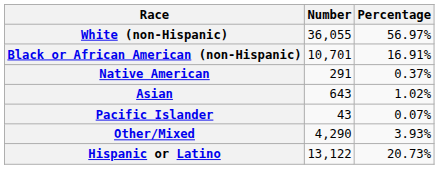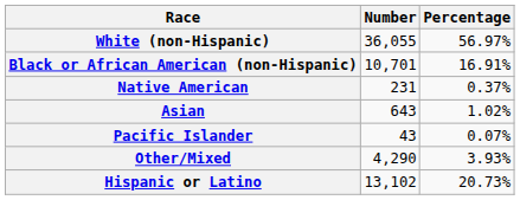 <table class="wikitable" style="text-align:right">
 <tr>
 <th scope="col">Race</th>
 <th scope="col">Number</th>
 <th scope="col">Percentage</th>
 </tr>
 <tr>
 <th scope="row"><a href='#'>White</a> (non-Hispanic)</th>
 <td>36,055</td>
 <td>56.97%</td>
 </tr>
 <tr>
 <th scope="row"><a href='#'>Black or African American</a> (non-Hispanic)</th>
 <td>10,701</td>
 <td>16.91%</td>
 </tr>
 <tr>
 <th scope="row"><a href='#'>Native American</a></th>
-<td>291</td>
+<td>231</td>
 <td>0.37%</td>
 </tr>
 <tr>
 <th scope="row"><a href='#'>Asian</a></th>
 <td>643</td>
 <td>1.02%</td>
 </tr>
 <tr>
 <th scope="row"><a href='#'>Pacific Islander</a></th>
 <td>43</td>
 <td>0.07%</td>
 </tr>
 <tr>
 <th scope="row"><a href='#'>Other/Mixed</a></th>
 <td>4,290</td>
 <td>3.93%</td>
 </tr>
 <tr>
 <th scope="row"><a href='#'>Hispanic</a> or <a href='#'>Latino</a></th>
-<td>13,122</td>
+<td>13,102</td>
 <td>20.73%</td>
 </tr>
 </table>
